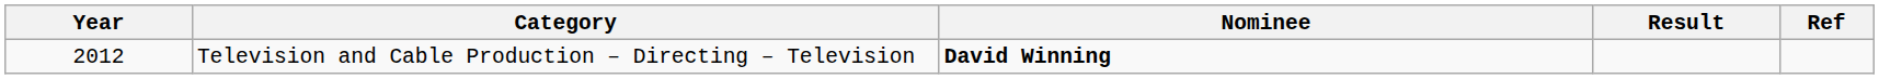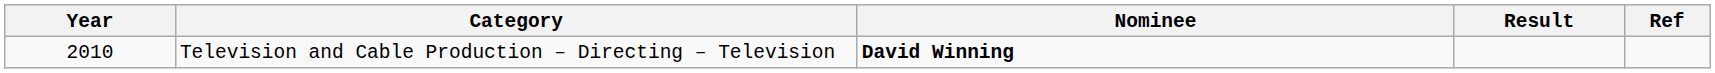 <table class="wikitable" width="90%">
 <tr>
 <th width="10%">Year</th>
 <th width="40%">Category</th>
 <th width="35%">Nominee</th>
 <th width="10%">Result</th>
 <th width="5%">Ref</th>
 </tr>
 <tr>
-<td align="center">2012</td>
+<td align="center">2010</td>
 <td>Television and Cable Production – Directing – Television</td>
 <td><strong>David Winning</strong></td>
 <td></td>
 <td align="center"></td>
 </tr>
 </table>
